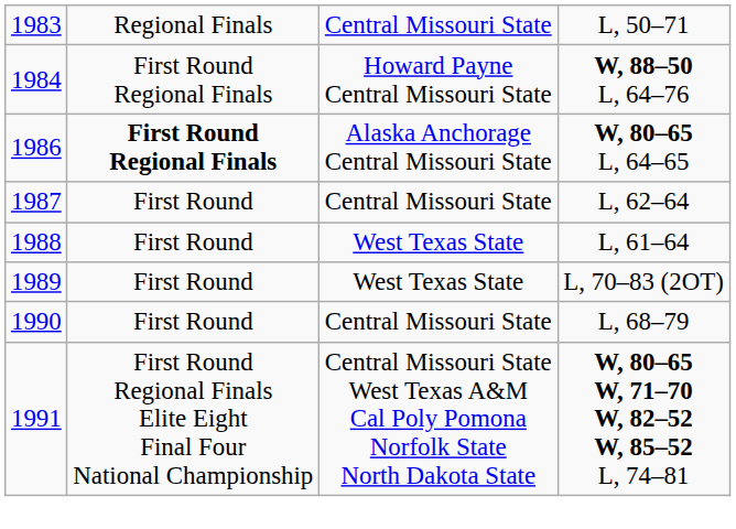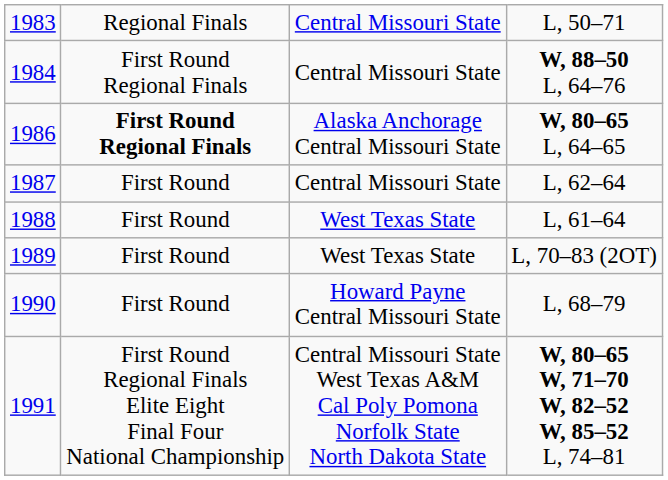 <table class="wikitable">
 <tr align="center">
 <td><a href='#'>1983</a></td>
 <td>Regional Finals</td>
 <td><a href='#'>Central Missouri State</a></td>
 <td>L, 50–71</td>
 </tr>
 <tr align="center">
 <td><a href='#'>1984</a></td>
 <td>First Round<br>Regional Finals</td>
-<td><a href='#'>Howard Payne</a><br>Central Missouri State</td>
+<td>Central Missouri State</td>
 <td><strong>W, 88–50</strong><br>L, 64–76</td>
 </tr>
 <tr align="center">
 <td><a href='#'>1986</a></td>
 <td><strong>First Round<br>Regional Finals</strong></td>
 <td><a href='#'>Alaska Anchorage</a><br>Central Missouri State</td>
 <td><strong>W, 80–65</strong><br>L, 64–65</td>
 </tr>
 <tr align="center">
 <td><a href='#'>1987</a></td>
 <td>First Round</td>
 <td>Central Missouri State</td>
 <td>L, 62–64</td>
 </tr>
 <tr align="center">
 <td><a href='#'>1988</a></td>
 <td>First Round</td>
 <td><a href='#'>West Texas State</a></td>
 <td>L, 61–64</td>
 </tr>
 <tr align="center">
 <td><a href='#'>1989</a></td>
 <td>First Round</td>
 <td>West Texas State</td>
 <td>L, 70–83 (2OT)</td>
 </tr>
 <tr align="center">
 <td><a href='#'>1990</a></td>
 <td>First Round</td>
-<td>Central Missouri State</td>
+<td><a href='#'>Howard Payne</a><br>Central Missouri State</td>
 <td>L, 68–79</td>
 </tr>
 <tr align="center">
 <td><a href='#'>1991</a></td>
 <td>First Round<br>Regional Finals<br>Elite Eight<br>Final Four<br>National Championship</td>
 <td>Central Missouri State<br>West Texas A&M<br><a href='#'>Cal Poly Pomona</a><br><a href='#'>Norfolk State</a><br><a href='#'>North Dakota State</a></td>
 <td><strong>W, 80–65</strong><br><strong>W, 71–70</strong><br><strong>W, 82–52</strong><br><strong>W, 85–52</strong><br>L, 74–81</td>
 </tr>
 </table>
